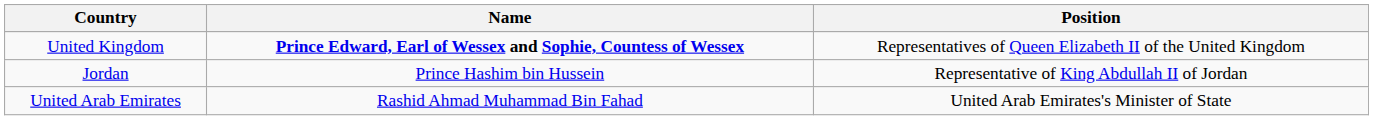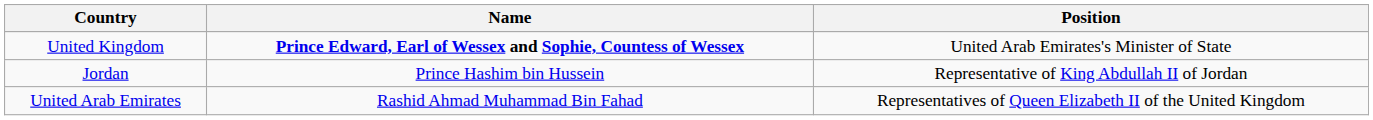 <table width=100% class="wikitable">
 <tr>
 <th>Country</th>
 <th>Name</th>
 <th>Position</th>
 </tr>
 <tr>
 </tr>
 <tr>
 <td align="center"> <a href='#'>United Kingdom</a></td>
 <td align="center"><strong><a href='#'>Prince Edward, Earl of Wessex</a> and <a href='#'>Sophie, Countess of Wessex</a></strong></td>
-<td align="center">Representatives of <a href='#'>Queen Elizabeth II</a> of the United Kingdom</td>
+<td align="center">United Arab Emirates's Minister of State</td>
 </tr>
 <tr>
 <td align="center"> <a href='#'>Jordan</a></td>
 <td align="center"><a href='#'>Prince Hashim bin Hussein</a></td>
 <td align="center">Representative of <a href='#'>King Abdullah II</a> of Jordan</td>
 </tr>
 <tr>
 <td align="center"> <a href='#'>United Arab Emirates</a></td>
 <td align="center"><a href='#'>Rashid Ahmad Muhammad Bin Fahad</a></td>
-<td align="center">United Arab Emirates's Minister of State</td>
+<td align="center">Representatives of <a href='#'>Queen Elizabeth II</a> of the United Kingdom</td>
 </tr>
 </table>
